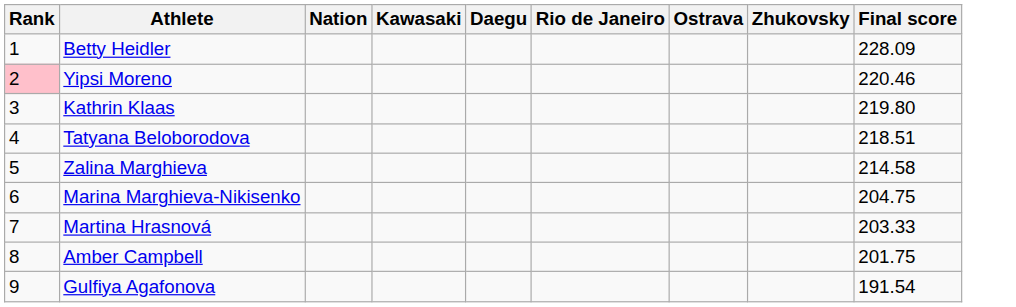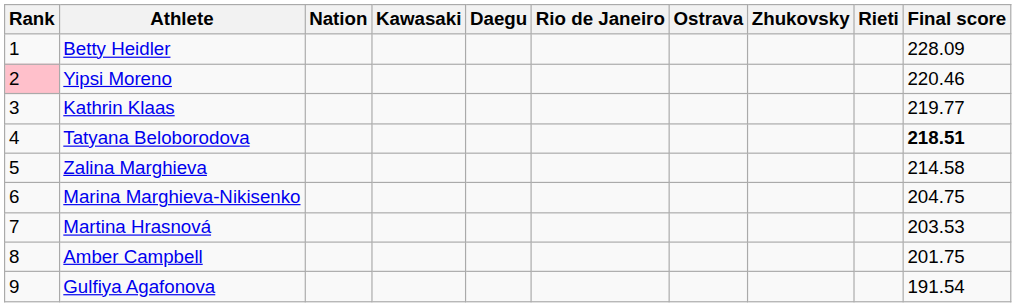 <table class=wikitable>
 <tr>
 <th>Rank</th>
 <th>Athlete</th>
 <th>Nation</th>
 <th>Kawasaki</th>
 <th>Daegu</th>
 <th>Rio de Janeiro</th>
 <th>Ostrava</th>
 <th>Zhukovsky</th>
+<th>Rieti</th>
 <th>Final score</th>
 </tr>
 <tr>
 <td>1</td>
 <td><a href='#'>Betty Heidler</a></td>
+<td></td>
 <td></td>
 <td></td>
 <td></td>
 <td></td>
 <td></td>
 <td></td>
 <td>228.09</td>
 </tr>
 <tr>
 <td style="background: pink;">2</td>
 <td><a href='#'>Yipsi Moreno</a></td>
 <td></td>
 <td></td>
 <td></td>
 <td></td>
 <td></td>
 <td></td>
+<td></td>
 <td>220.46</td>
 </tr>
 <tr>
 <td>3</td>
 <td><a href='#'>Kathrin Klaas</a></td>
 <td></td>
 <td></td>
 <td></td>
 <td></td>
 <td></td>
 <td></td>
-<td>219.80</td>
+<td></td>
+<td>219.77</td>
 </tr>
 <tr>
 <td>4</td>
 <td><a href='#'>Tatyana Beloborodova</a></td>
 <td></td>
 <td></td>
 <td></td>
 <td></td>
 <td></td>
 <td></td>
-<td>218.51</td>
+<td></td>
+<td><strong>218.51</strong></td>
 </tr>
 <tr>
 <td>5</td>
 <td><a href='#'>Zalina Marghieva</a></td>
+<td></td>
 <td></td>
 <td></td>
 <td></td>
 <td></td>
 <td></td>
 <td></td>
 <td>214.58</td>
 </tr>
 <tr>
 <td>6</td>
 <td><a href='#'>Marina Marghieva-Nikisenko</a></td>
 <td></td>
 <td></td>
 <td></td>
 <td></td>
 <td></td>
 <td></td>
+<td></td>
 <td>204.75</td>
 </tr>
 <tr>
 <td>7</td>
 <td><a href='#'>Martina Hrasnová</a></td>
 <td></td>
 <td></td>
 <td></td>
 <td></td>
 <td></td>
 <td></td>
-<td>203.33</td>
+<td></td>
+<td>203.53</td>
 </tr>
 <tr>
 <td>8</td>
 <td><a href='#'>Amber Campbell</a></td>
+<td></td>
 <td></td>
 <td></td>
 <td></td>
 <td></td>
 <td></td>
 <td></td>
 <td>201.75</td>
 </tr>
 <tr>
 <td>9</td>
 <td><a href='#'>Gulfiya Agafonova</a></td>
 <td></td>
 <td></td>
 <td></td>
 <td></td>
 <td></td>
 <td></td>
+<td></td>
 <td>191.54</td>
 </tr>
 </table>
